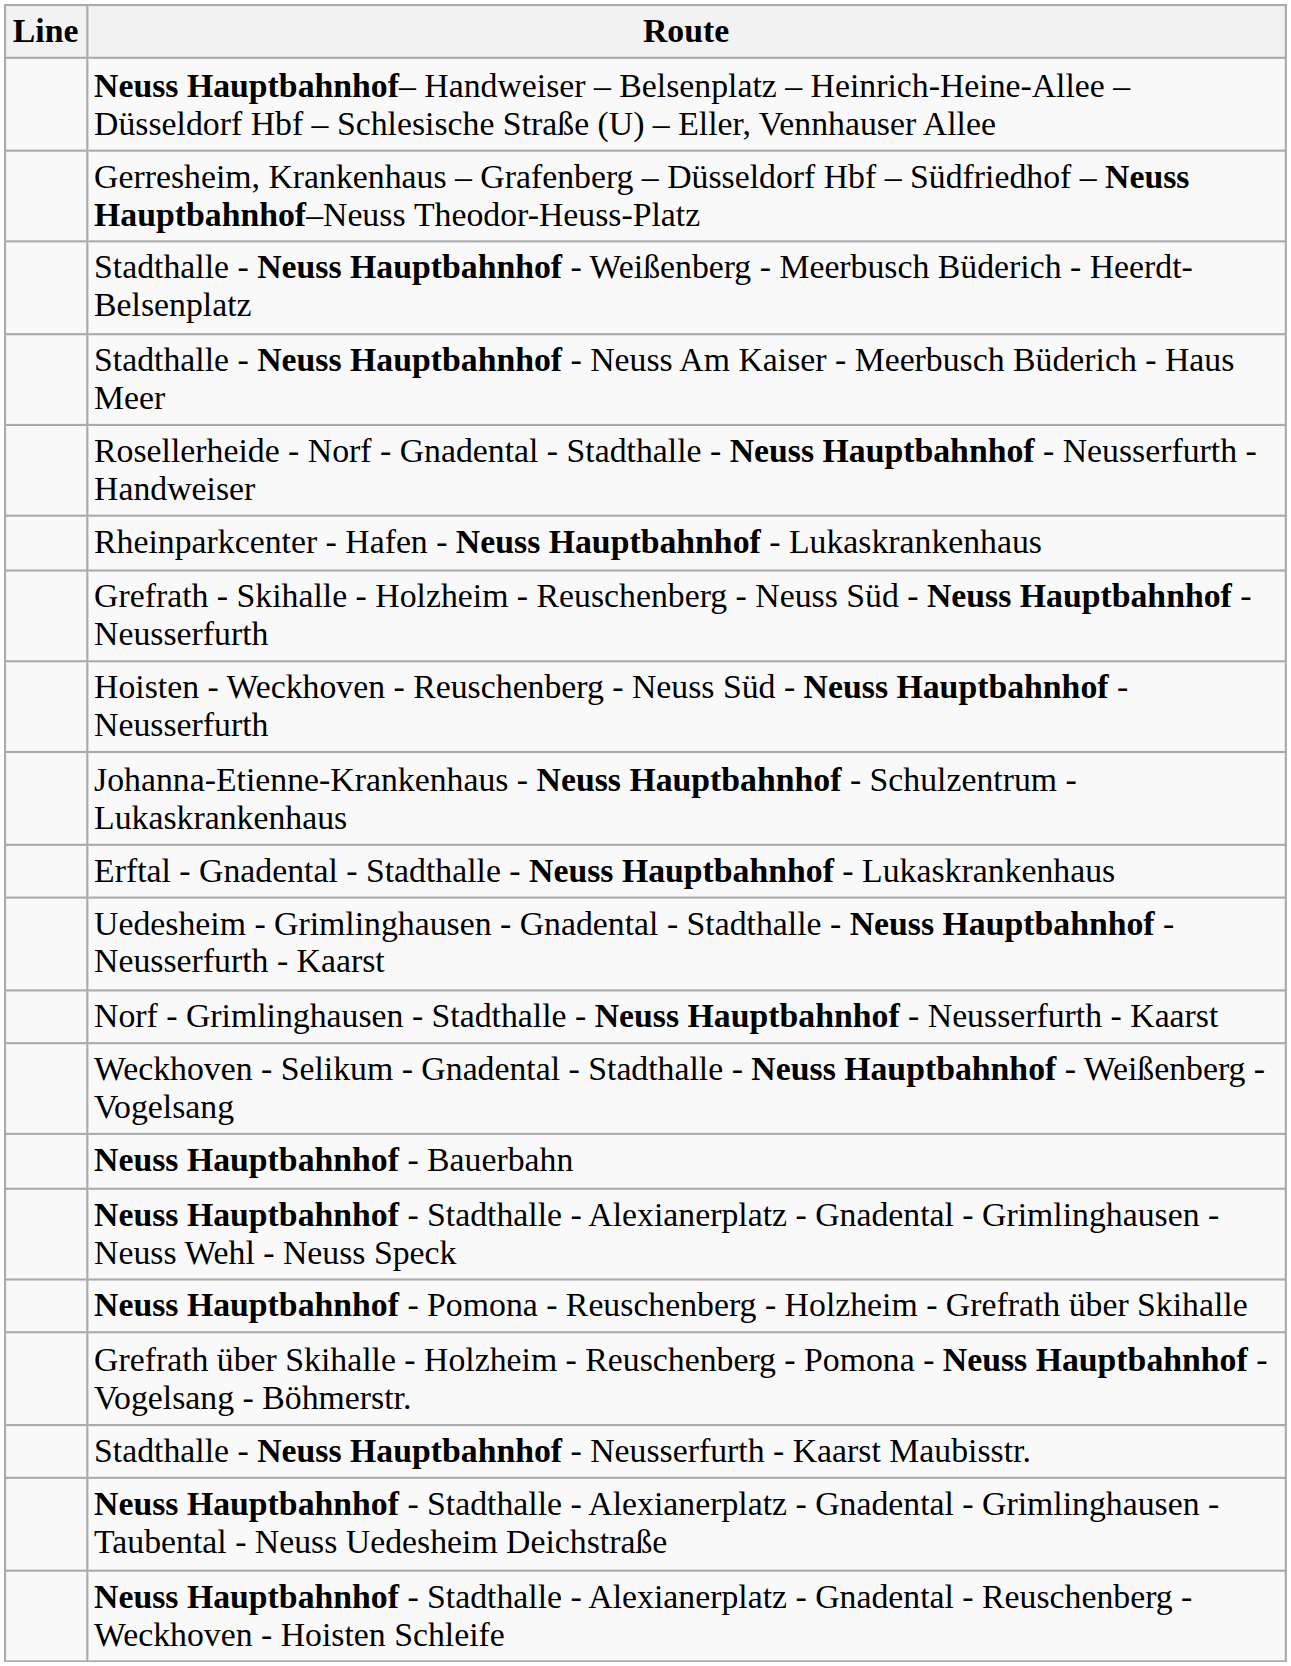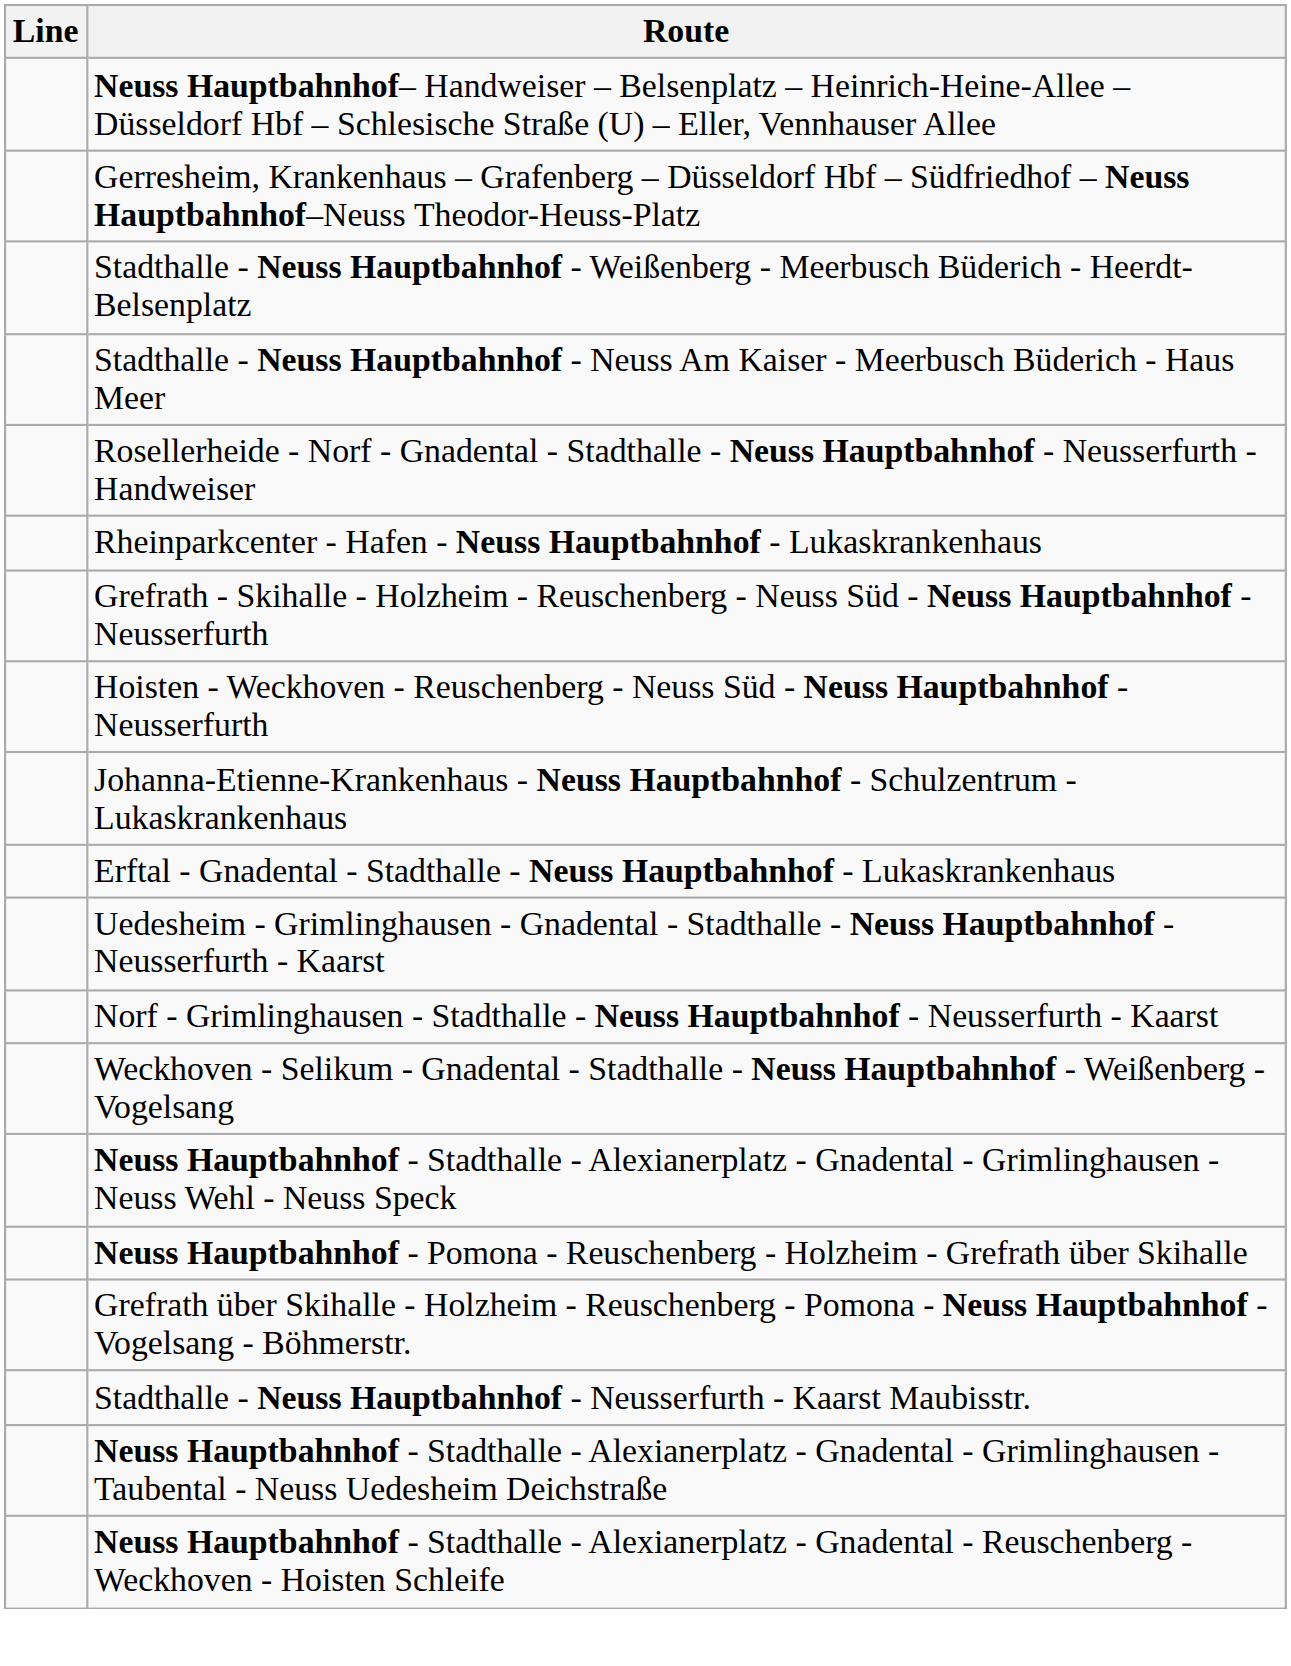 <table class="wikitable">
 <tr>
 <th>Line</th>
 <th>Route</th>
 </tr>
 <tr>
 <td><a href='#'></a></td>
 <td><strong>Neuss Hauptbahnhof</strong>– Handweiser – Belsenplatz – Heinrich-Heine-Allee – Düsseldorf Hbf – Schlesische Straße (U) – Eller, Vennhauser Allee</td>
 </tr>
 <tr>
 <td><a href='#'></a></td>
 <td>Gerresheim, Krankenhaus – Grafenberg – Düsseldorf Hbf – Südfriedhof – <strong>Neuss Hauptbahnhof</strong>–Neuss Theodor-Heuss-Platz</td>
 </tr>
 <tr>
 <td></td>
 <td>Stadthalle - <strong>Neuss Hauptbahnhof</strong> - Weißenberg - Meerbusch Büderich - Heerdt-Belsenplatz</td>
 </tr>
 <tr>
 <td></td>
 <td>Stadthalle - <strong>Neuss Hauptbahnhof</strong> - Neuss Am Kaiser - Meerbusch Büderich - Haus Meer</td>
 </tr>
 <tr>
 <td></td>
 <td>Rosellerheide - Norf - Gnadental - Stadthalle - <strong>Neuss Hauptbahnhof</strong> - Neusserfurth - Handweiser</td>
 </tr>
 <tr>
 <td></td>
 <td>Rheinparkcenter - Hafen - <strong>Neuss Hauptbahnhof</strong> - Lukaskrankenhaus</td>
 </tr>
 <tr>
 <td></td>
 <td>Grefrath - Skihalle - Holzheim - Reuschenberg - Neuss Süd - <strong>Neuss Hauptbahnhof</strong> - Neusserfurth</td>
 </tr>
 <tr>
 <td></td>
 <td>Hoisten - Weckhoven - Reuschenberg - Neuss Süd - <strong>Neuss Hauptbahnhof</strong> - Neusserfurth</td>
 </tr>
 <tr>
 <td></td>
 <td>Johanna-Etienne-Krankenhaus - <strong>Neuss Hauptbahnhof</strong> - Schulzentrum - Lukaskrankenhaus</td>
 </tr>
 <tr>
 <td></td>
 <td>Erftal - Gnadental - Stadthalle - <strong>Neuss Hauptbahnhof</strong> - Lukaskrankenhaus</td>
 </tr>
 <tr>
 <td></td>
 <td>Uedesheim - Grimlinghausen - Gnadental - Stadthalle - <strong>Neuss Hauptbahnhof</strong> - Neusserfurth - Kaarst</td>
 </tr>
 <tr>
 <td></td>
 <td>Norf - Grimlinghausen - Stadthalle - <strong>Neuss Hauptbahnhof</strong> - Neusserfurth - Kaarst</td>
 </tr>
 <tr>
 <td></td>
 <td>Weckhoven - Selikum - Gnadental - Stadthalle - <strong>Neuss Hauptbahnhof</strong> - Weißenberg - Vogelsang</td>
 </tr>
 <tr>
 <td></td>
-<td><strong>Neuss Hauptbahnhof</strong> - Bauerbahn</td>
-</tr>
-<tr>
-<td></td>
 <td><strong>Neuss Hauptbahnhof</strong> - Stadthalle - Alexianerplatz - Gnadental - Grimlinghausen - Neuss Wehl - Neuss Speck</td>
 </tr>
 <tr>
 <td></td>
 <td><strong>Neuss Hauptbahnhof</strong> - Pomona - Reuschenberg - Holzheim - Grefrath über Skihalle</td>
 </tr>
 <tr>
 <td></td>
 <td>Grefrath über Skihalle - Holzheim - Reuschenberg - Pomona - <strong>Neuss Hauptbahnhof</strong> - Vogelsang - Böhmerstr.</td>
 </tr>
 <tr>
 <td></td>
 <td>Stadthalle - <strong>Neuss Hauptbahnhof</strong> - Neusserfurth - Kaarst Maubisstr.</td>
 </tr>
 <tr>
 <td></td>
 <td><strong>Neuss Hauptbahnhof</strong> - Stadthalle - Alexianerplatz - Gnadental - Grimlinghausen - Taubental - Neuss Uedesheim Deichstraße</td>
 </tr>
 <tr>
 <td></td>
 <td><strong>Neuss Hauptbahnhof</strong> - Stadthalle - Alexianerplatz - Gnadental - Reuschenberg - Weckhoven - Hoisten Schleife</td>
 </tr>
 </table>
